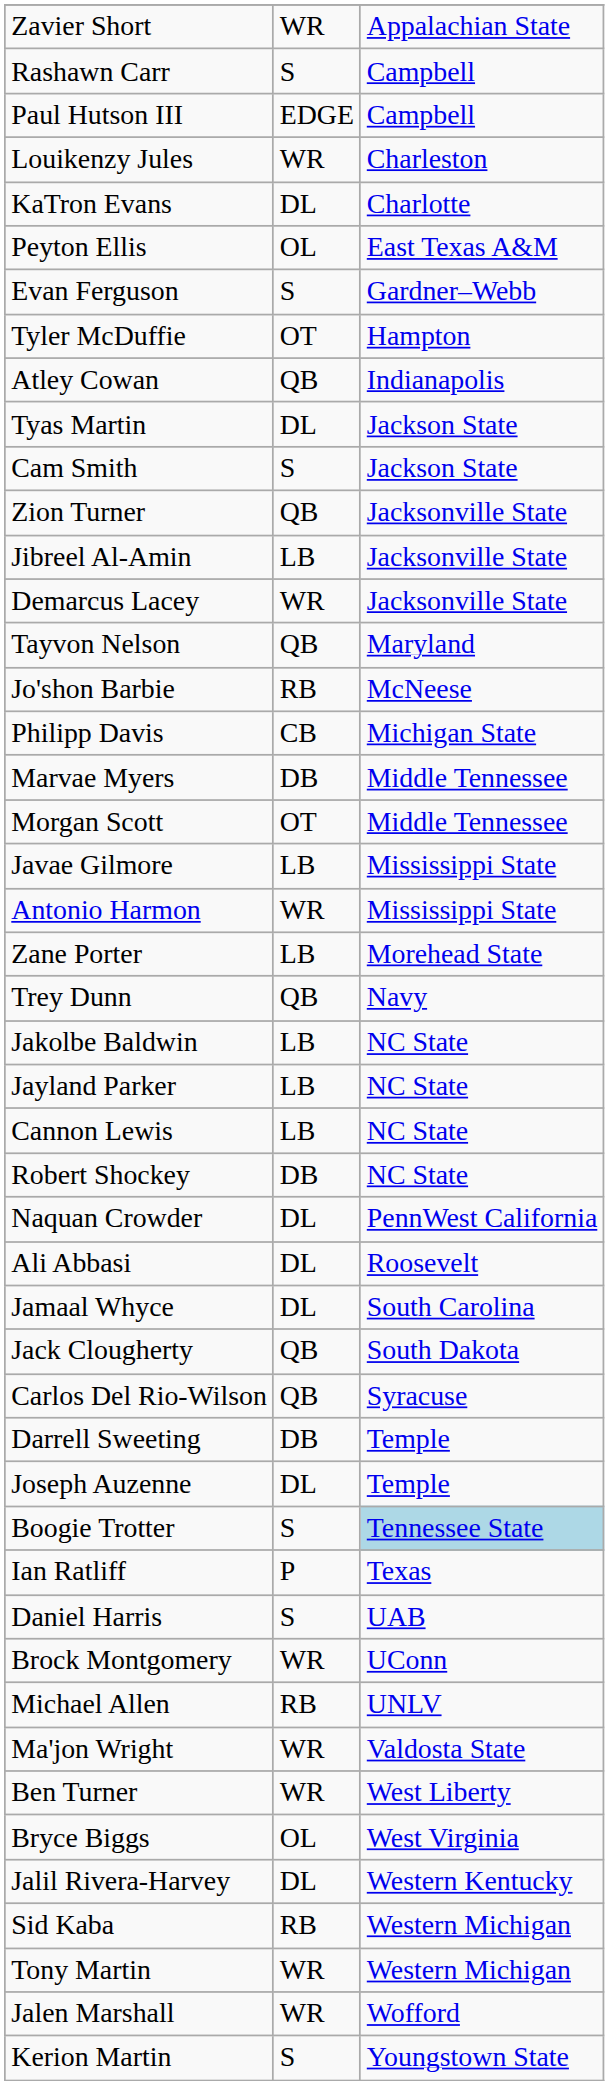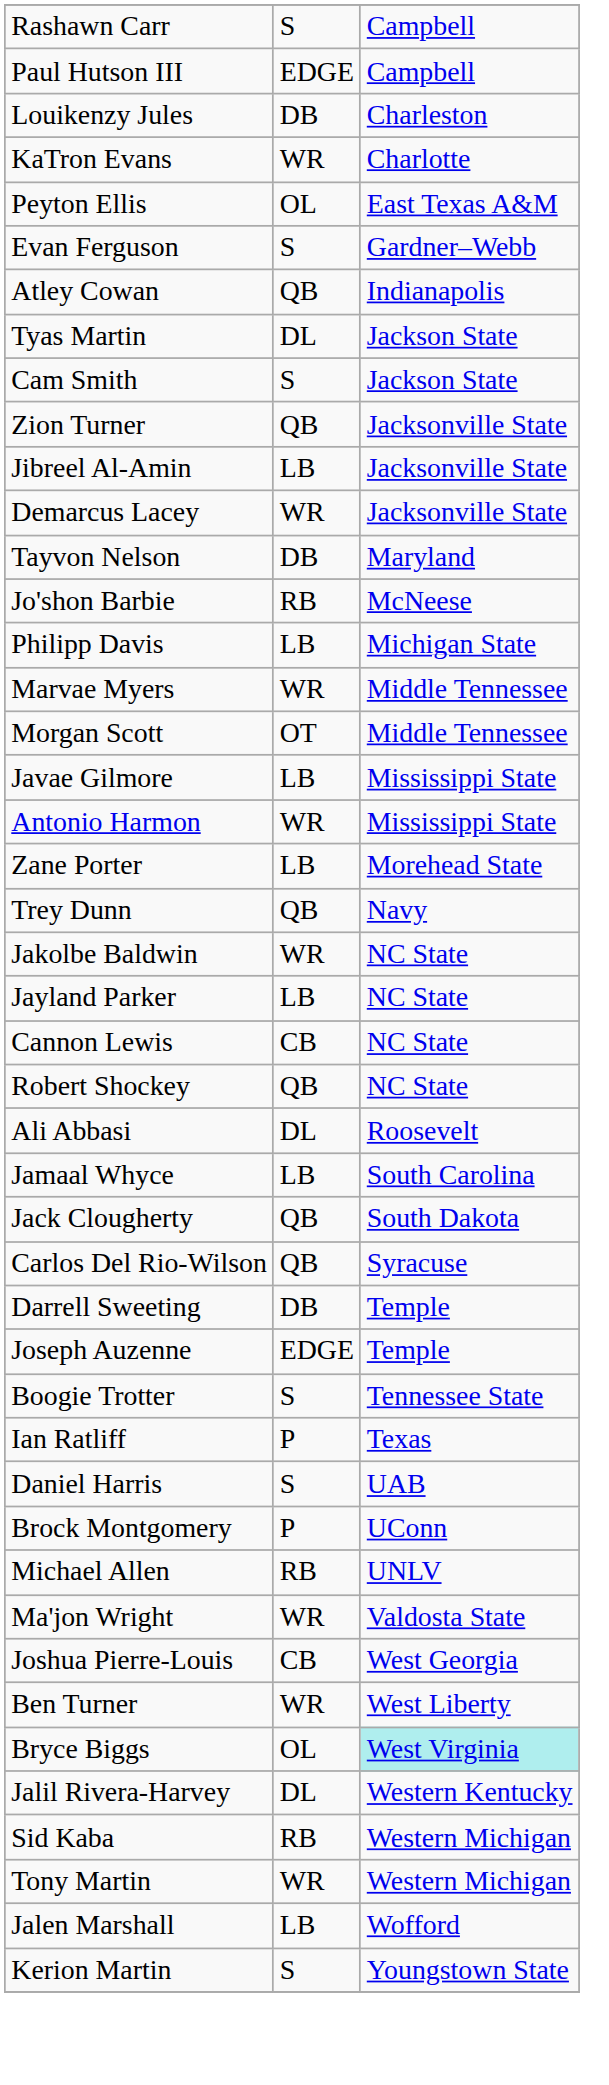 <table class="wikitable sortable">
 <tr>
-</tr>
-<tr>
-<td>Zavier Short</td>
-<td>WR</td>
-<td><a href='#'>Appalachian State</a></td>
 </tr>
 <tr>
 <td>Rashawn Carr</td>
 <td>S</td>
 <td><a href='#'>Campbell</a></td>
 </tr>
 <tr>
 <td>Paul Hutson III</td>
 <td>EDGE</td>
 <td><a href='#'>Campbell</a></td>
 </tr>
 <tr>
 <td>Louikenzy Jules</td>
-<td>WR</td>
+<td>DB</td>
 <td><a href='#'>Charleston</a></td>
 </tr>
 <tr>
 <td>KaTron Evans</td>
-<td>DL</td>
+<td>WR</td>
 <td><a href='#'>Charlotte</a></td>
 </tr>
 <tr>
 <td>Peyton Ellis</td>
 <td>OL</td>
 <td><a href='#'>East Texas A&M</a></td>
 </tr>
 <tr>
 <td>Evan Ferguson</td>
 <td>S</td>
 <td><a href='#'>Gardner–Webb</a></td>
-</tr>
-<tr>
-<td>Tyler McDuffie</td>
-<td>OT</td>
-<td><a href='#'>Hampton</a></td>
 </tr>
 <tr>
 <td>Atley Cowan</td>
 <td>QB</td>
 <td><a href='#'>Indianapolis</a></td>
 </tr>
 <tr>
 <td>Tyas Martin</td>
 <td>DL</td>
 <td><a href='#'>Jackson State</a></td>
 </tr>
 <tr>
 <td>Cam Smith</td>
 <td>S</td>
 <td><a href='#'>Jackson State</a></td>
 </tr>
 <tr>
 <td>Zion Turner</td>
 <td>QB</td>
 <td><a href='#'>Jacksonville State</a></td>
 </tr>
 <tr>
 <td>Jibreel Al-Amin</td>
 <td>LB</td>
 <td><a href='#'>Jacksonville State</a></td>
 </tr>
 <tr>
 <td>Demarcus Lacey</td>
 <td>WR</td>
 <td><a href='#'>Jacksonville State</a></td>
 </tr>
 <tr>
 <td>Tayvon Nelson</td>
-<td>QB</td>
+<td>DB</td>
 <td><a href='#'>Maryland</a></td>
 </tr>
 <tr>
 <td>Jo'shon Barbie</td>
 <td>RB</td>
 <td><a href='#'>McNeese</a></td>
 </tr>
 <tr>
 <td>Philipp Davis</td>
-<td>CB</td>
+<td>LB</td>
 <td><a href='#'>Michigan State</a></td>
 </tr>
 <tr>
 <td>Marvae Myers</td>
-<td>DB</td>
+<td>WR</td>
 <td><a href='#'>Middle Tennessee</a></td>
 </tr>
 <tr>
 <td>Morgan Scott</td>
 <td>OT</td>
 <td><a href='#'>Middle Tennessee</a></td>
 </tr>
 <tr>
 <td>Javae Gilmore</td>
 <td>LB</td>
 <td><a href='#'>Mississippi State</a></td>
 </tr>
 <tr>
 <td><a href='#'>Antonio Harmon</a></td>
 <td>WR</td>
 <td><a href='#'>Mississippi State</a></td>
 </tr>
 <tr>
 <td>Zane Porter</td>
 <td>LB</td>
 <td><a href='#'>Morehead State</a></td>
 </tr>
 <tr>
 <td>Trey Dunn</td>
 <td>QB</td>
 <td><a href='#'>Navy</a></td>
 </tr>
 <tr>
 <td>Jakolbe Baldwin</td>
-<td>LB</td>
+<td>WR</td>
 <td><a href='#'>NC State</a></td>
 </tr>
 <tr>
 <td>Jayland Parker</td>
 <td>LB</td>
 <td><a href='#'>NC State</a></td>
 </tr>
 <tr>
 <td>Cannon Lewis</td>
-<td>LB</td>
+<td>CB</td>
 <td><a href='#'>NC State</a></td>
 </tr>
 <tr>
 <td>Robert Shockey</td>
-<td>DB</td>
+<td>QB</td>
 <td><a href='#'>NC State</a></td>
-</tr>
-<tr>
-<td>Naquan Crowder</td>
-<td>DL</td>
-<td><a href='#'>PennWest California</a></td>
 </tr>
 <tr>
 <td>Ali Abbasi</td>
 <td>DL</td>
 <td><a href='#'>Roosevelt</a></td>
 </tr>
 <tr>
 <td>Jamaal Whyce</td>
-<td>DL</td>
+<td>LB</td>
 <td><a href='#'>South Carolina</a></td>
 </tr>
 <tr>
 <td>Jack Clougherty</td>
 <td>QB</td>
 <td><a href='#'>South Dakota</a></td>
 </tr>
 <tr>
 <td>Carlos Del Rio-Wilson</td>
 <td>QB</td>
 <td><a href='#'>Syracuse</a></td>
 </tr>
 <tr>
 <td>Darrell Sweeting</td>
 <td>DB</td>
 <td><a href='#'>Temple</a></td>
 </tr>
 <tr>
 <td>Joseph Auzenne</td>
-<td>DL</td>
+<td>EDGE</td>
 <td><a href='#'>Temple</a></td>
 </tr>
 <tr>
 <td>Boogie Trotter</td>
 <td>S</td>
-<td style="background: lightblue;"><a href='#'>Tennessee State</a></td>
+<td><a href='#'>Tennessee State</a></td>
 </tr>
 <tr>
 <td>Ian Ratliff</td>
 <td>P</td>
 <td><a href='#'>Texas</a></td>
 </tr>
 <tr>
 <td>Daniel Harris</td>
 <td>S</td>
 <td><a href='#'>UAB</a></td>
 </tr>
 <tr>
 <td>Brock Montgomery</td>
-<td>WR</td>
+<td>P</td>
 <td><a href='#'>UConn</a></td>
 </tr>
 <tr>
 <td>Michael Allen</td>
 <td>RB</td>
 <td><a href='#'>UNLV</a></td>
 </tr>
 <tr>
 <td>Ma'jon Wright</td>
 <td>WR</td>
 <td><a href='#'>Valdosta State</a></td>
 </tr>
 <tr>
+<td>Joshua Pierre-Louis</td>
+<td>CB</td>
+<td><a href='#'>West Georgia</a></td>
+</tr>
+<tr>
 <td>Ben Turner</td>
 <td>WR</td>
 <td><a href='#'>West Liberty</a></td>
 </tr>
 <tr>
 <td>Bryce Biggs</td>
 <td>OL</td>
-<td><a href='#'>West Virginia</a></td>
+<td style="background: paleturquoise;"><a href='#'>West Virginia</a></td>
 </tr>
 <tr>
 <td>Jalil Rivera-Harvey</td>
 <td>DL</td>
 <td><a href='#'>Western Kentucky</a></td>
 </tr>
 <tr>
 <td>Sid Kaba</td>
 <td>RB</td>
 <td><a href='#'>Western Michigan</a></td>
 </tr>
 <tr>
 <td>Tony Martin</td>
 <td>WR</td>
 <td><a href='#'>Western Michigan</a></td>
 </tr>
 <tr>
 <td>Jalen Marshall</td>
-<td>WR</td>
+<td>LB</td>
 <td><a href='#'>Wofford</a></td>
 </tr>
 <tr>
 <td>Kerion Martin</td>
 <td>S</td>
 <td><a href='#'>Youngstown State</a></td>
 </tr>
 <tr>
 </tr>
 </table>
